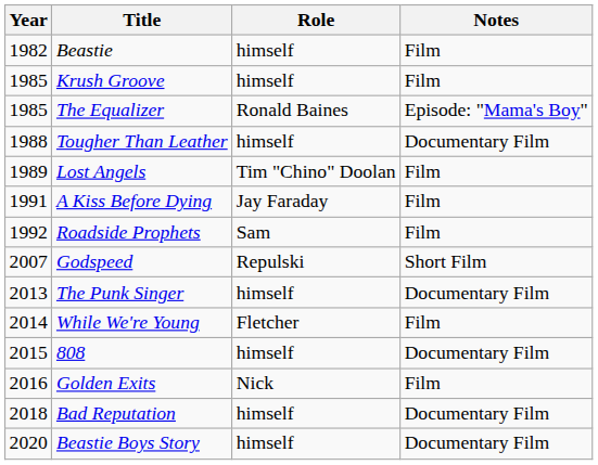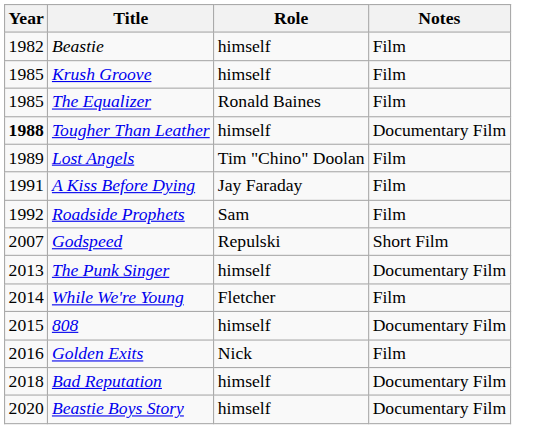 <table class="wikitable sortable">
 <tr>
 <th>Year</th>
 <th>Title</th>
 <th>Role</th>
 <th>Notes</th>
 </tr>
 <tr>
 <td>1982</td>
 <td><em>Beastie</em></td>
 <td>himself</td>
 <td>Film</td>
 </tr>
 <tr>
 <td>1985</td>
 <td><em><a href='#'>Krush Groove</a></em></td>
 <td>himself</td>
 <td>Film</td>
 </tr>
 <tr>
 <td>1985</td>
 <td><em><a href='#'>The Equalizer</a></em></td>
 <td>Ronald Baines</td>
-<td>Episode: "<a href='#'>Mama's Boy</a>"</td>
+<td>Film</td>
 </tr>
 <tr>
-<td>1988</td>
+<td><strong>1988</strong></td>
 <td><em><a href='#'>Tougher Than Leather</a></em></td>
 <td>himself</td>
 <td>Documentary Film</td>
 </tr>
 <tr>
 <td>1989</td>
 <td><em><a href='#'>Lost Angels</a></em></td>
 <td>Tim "Chino" Doolan</td>
 <td>Film</td>
 </tr>
 <tr>
 <td>1991</td>
 <td><em><a href='#'>A Kiss Before Dying</a></em></td>
 <td>Jay Faraday</td>
 <td>Film</td>
 </tr>
 <tr>
 <td>1992</td>
 <td><em><a href='#'>Roadside Prophets</a></em></td>
 <td>Sam</td>
 <td>Film</td>
 </tr>
 <tr>
 <td>2007</td>
 <td><em><a href='#'>Godspeed</a></em></td>
 <td>Repulski</td>
 <td>Short Film</td>
 </tr>
 <tr>
 <td>2013</td>
 <td><em><a href='#'>The Punk Singer</a></em></td>
 <td>himself</td>
 <td>Documentary Film</td>
 </tr>
 <tr>
 <td>2014</td>
 <td><em><a href='#'>While We're Young</a></em></td>
 <td>Fletcher</td>
 <td>Film</td>
 </tr>
 <tr>
 <td>2015</td>
 <td><em><a href='#'>808</a></em></td>
 <td>himself</td>
 <td>Documentary Film</td>
 </tr>
 <tr>
 <td>2016</td>
 <td><em><a href='#'>Golden Exits</a></em></td>
 <td>Nick</td>
 <td>Film</td>
 </tr>
 <tr>
 <td>2018</td>
 <td><em><a href='#'>Bad Reputation</a></em></td>
 <td>himself</td>
 <td>Documentary Film</td>
 </tr>
 <tr>
 <td>2020</td>
 <td><em><a href='#'>Beastie Boys Story</a></em></td>
 <td>himself</td>
 <td>Documentary Film</td>
 </tr>
 </table>
